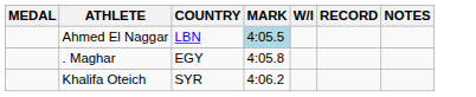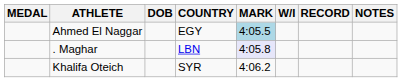 <table class="wikitable">
 <tr>
 <th>MEDAL</th>
 <th>ATHLETE</th>
+<th>DOB</th>
 <th>COUNTRY</th>
 <th>MARK</th>
 <th>W/I</th>
 <th>RECORD</th>
 <th>NOTES</th>
 </tr>
 <tr>
 <td></td>
 <td>Ahmed El Naggar</td>
-<td><a href='#'>LBN</a></td>
+<td></td>
+<td>EGY</td>
 <td style="background: lightblue;">4:05.5</td>
 <td></td>
 <td></td>
 <td></td>
 </tr>
 <tr>
 <td></td>
 <td>. Maghar</td>
-<td>EGY</td>
-<td>4:05.8</td>
+<td></td>
+<td><a href='#'>LBN</a></td>
+<td style="background: lavender;">4:05.8</td>
 <td></td>
 <td></td>
 <td></td>
 </tr>
 <tr>
 <td></td>
 <td>Khalifa Oteich</td>
+<td></td>
 <td>SYR</td>
 <td>4:06.2</td>
 <td></td>
 <td></td>
 <td></td>
 </tr>
 </table>
